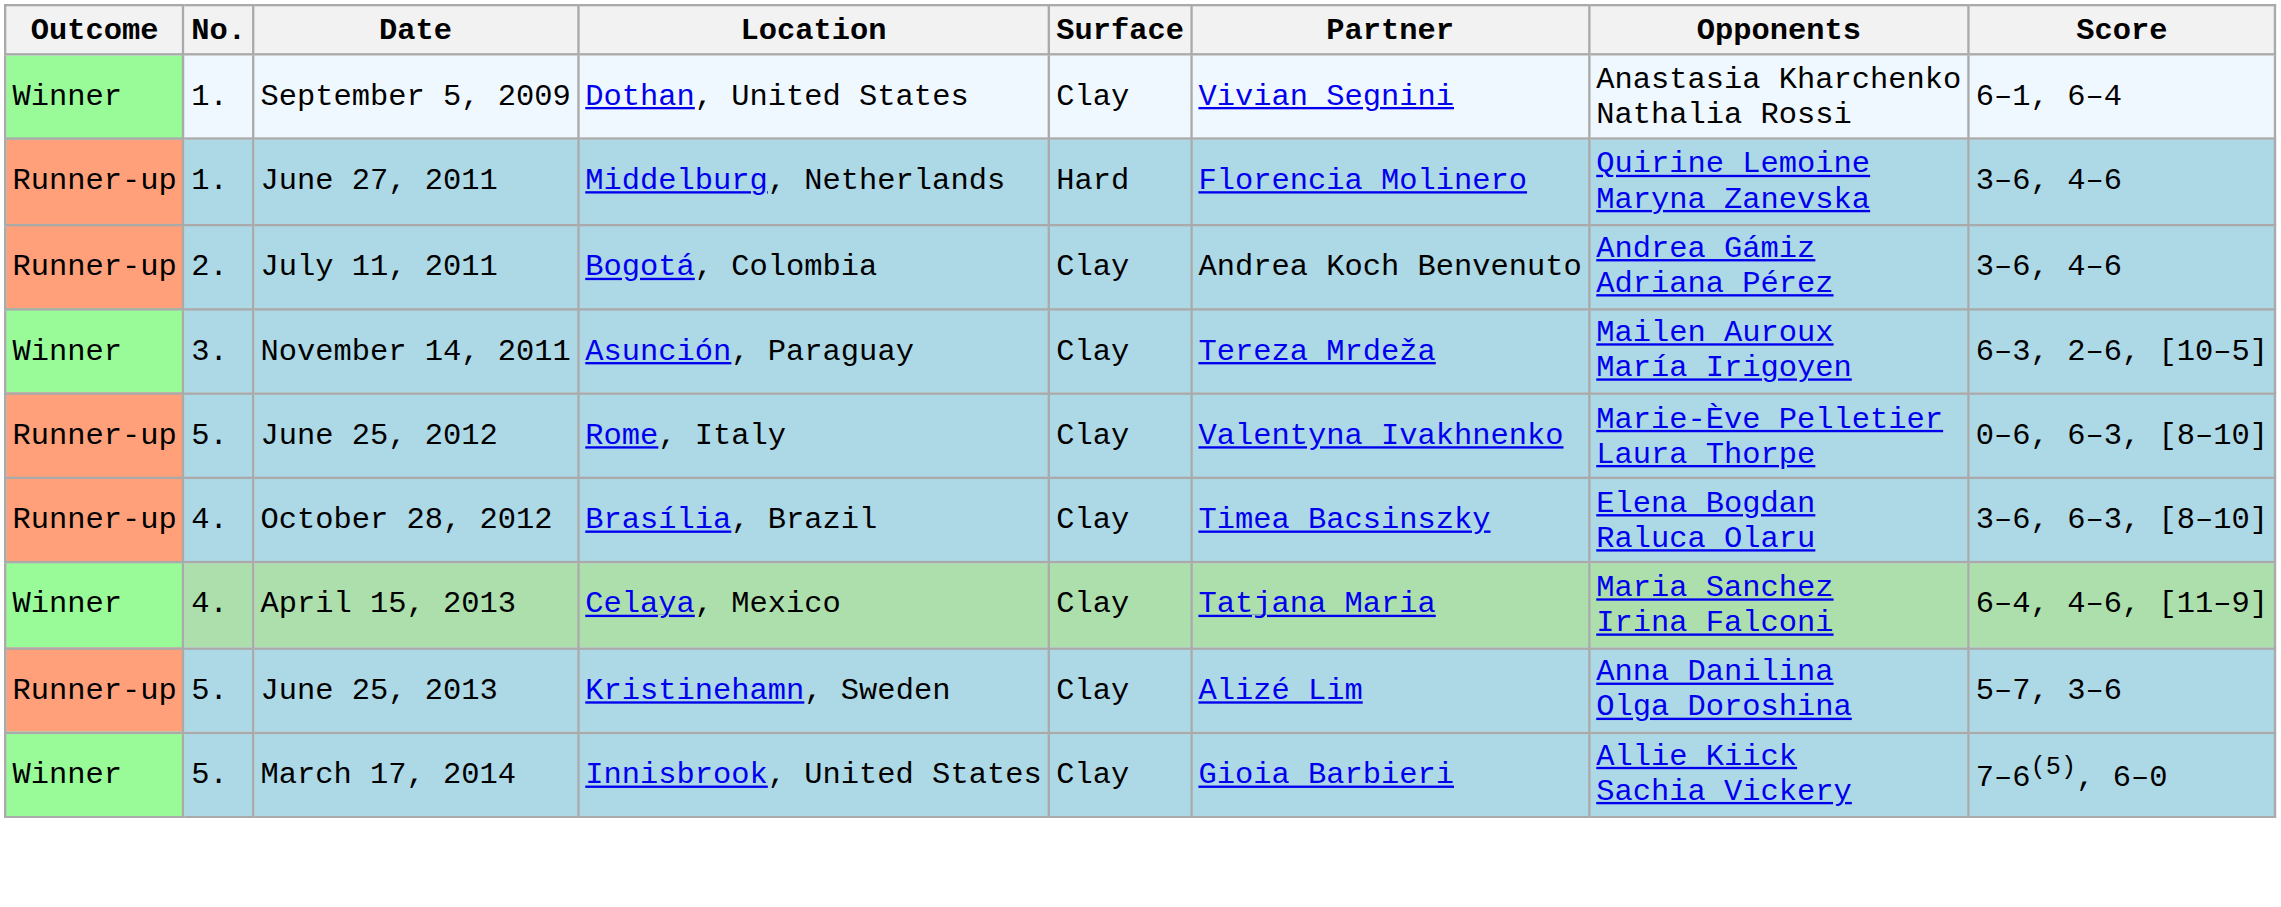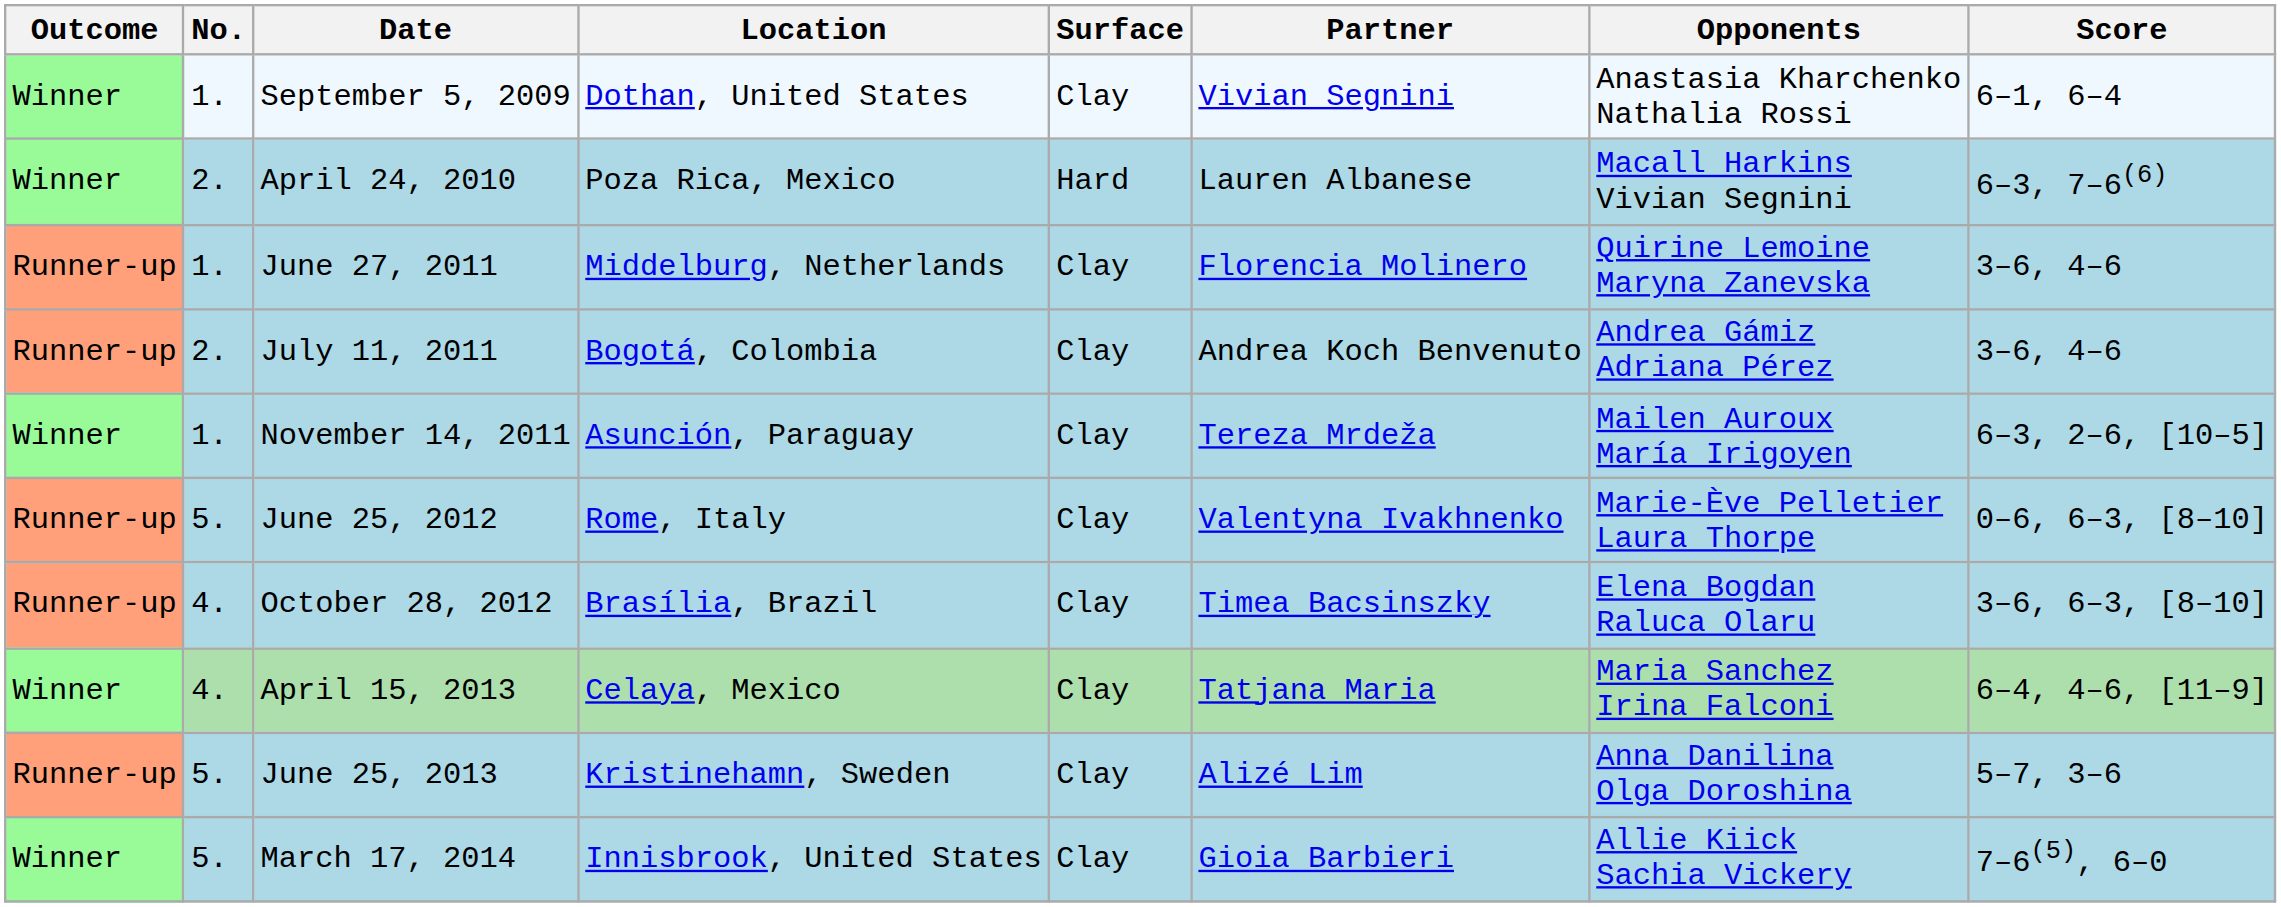 <table class="sortable wikitable">
 <tr>
 <th>Outcome</th>
 <th>No.</th>
 <th>Date</th>
 <th>Location</th>
 <th>Surface</th>
 <th>Partner</th>
 <th>Opponents</th>
 <th class="unsortable">Score</th>
 </tr>
 <tr bgcolor="#f0f8ff">
 <td bgcolor="98FB98">Winner</td>
 <td>1.</td>
 <td>September 5, 2009</td>
 <td><a href='#'>Dothan</a>, United States</td>
 <td>Clay</td>
 <td> <a href='#'>Vivian Segnini</a></td>
 <td> Anastasia Kharchenko <br>  Nathalia Rossi</td>
 <td>6–1, 6–4</td>
 </tr>
 <tr bgcolor="lightblue">
+<td bgcolor="98FB98">Winner</td>
+<td>2.</td>
+<td>April 24, 2010</td>
+<td>Poza Rica, Mexico</td>
+<td>Hard</td>
+<td> Lauren Albanese</td>
+<td> <a href='#'>Macall Harkins</a> <br>  Vivian Segnini</td>
+<td>6–3, 7–6<sup>(6)</sup></td>
+</tr>
+<tr bgcolor="lightblue">
 <td bgcolor="FFA07A">Runner-up</td>
 <td>1.</td>
 <td>June 27, 2011</td>
 <td><a href='#'>Middelburg</a>, Netherlands</td>
-<td>Hard</td>
+<td>Clay</td>
 <td> <a href='#'>Florencia Molinero</a></td>
 <td> <a href='#'>Quirine Lemoine</a> <br>  <a href='#'>Maryna Zanevska</a></td>
 <td>3–6, 4–6</td>
 </tr>
 <tr bgcolor="lightblue">
 <td bgcolor="FFA07A">Runner-up</td>
 <td>2.</td>
 <td>July 11, 2011</td>
 <td><a href='#'>Bogotá</a>, Colombia</td>
 <td>Clay</td>
 <td> Andrea Koch Benvenuto</td>
 <td> <a href='#'>Andrea Gámiz</a> <br>  <a href='#'>Adriana Pérez</a></td>
 <td>3–6, 4–6</td>
 </tr>
 <tr bgcolor="lightblue">
 <td bgcolor="98FB98">Winner</td>
-<td>3.</td>
+<td>1.</td>
 <td>November 14, 2011</td>
 <td><a href='#'>Asunción</a>, Paraguay</td>
 <td>Clay</td>
 <td> <a href='#'>Tereza Mrdeža</a></td>
 <td> <a href='#'>Mailen Auroux</a> <br>  <a href='#'>María Irigoyen</a></td>
 <td>6–3, 2–6, [10–5]</td>
 </tr>
 <tr bgcolor="lightblue">
 <td bgcolor="FFA07A">Runner-up</td>
 <td>5.</td>
 <td>June 25, 2012</td>
 <td><a href='#'>Rome</a>, Italy</td>
 <td>Clay</td>
 <td> <a href='#'>Valentyna Ivakhnenko</a></td>
 <td> <a href='#'>Marie-Ève Pelletier</a> <br>  <a href='#'>Laura Thorpe</a></td>
 <td>0–6, 6–3, [8–10]</td>
 </tr>
 <tr bgcolor="lightblue">
 <td bgcolor="FFA07A">Runner-up</td>
 <td>4.</td>
 <td>October 28, 2012</td>
 <td><a href='#'>Brasília</a>, Brazil</td>
 <td>Clay</td>
 <td> <a href='#'>Timea Bacsinszky</a></td>
 <td> <a href='#'>Elena Bogdan</a> <br>  <a href='#'>Raluca Olaru</a></td>
 <td>3–6, 6–3, [8–10]</td>
 </tr>
 <tr style="background:#addfad;">
 <td bgcolor="98FB98">Winner</td>
 <td>4.</td>
 <td>April 15, 2013</td>
 <td><a href='#'>Celaya</a>, Mexico</td>
 <td>Clay</td>
 <td> <a href='#'>Tatjana Maria</a></td>
 <td> <a href='#'>Maria Sanchez</a> <br>  <a href='#'>Irina Falconi</a></td>
 <td>6–4, 4–6, [11–9]</td>
 </tr>
 <tr style="background:lightblue;">
 <td bgcolor="FFA07A">Runner-up</td>
 <td>5.</td>
 <td>June 25, 2013</td>
 <td><a href='#'>Kristinehamn</a>, Sweden</td>
 <td>Clay</td>
 <td> <a href='#'>Alizé Lim</a></td>
 <td> <a href='#'>Anna Danilina</a> <br>  <a href='#'>Olga Doroshina</a></td>
 <td>5–7, 3–6</td>
 </tr>
 <tr style="background:lightblue;">
 <td bgcolor="98FB98">Winner</td>
 <td>5.</td>
 <td>March 17, 2014</td>
 <td><a href='#'>Innisbrook</a>, United States</td>
 <td>Clay</td>
 <td> <a href='#'>Gioia Barbieri</a></td>
 <td> <a href='#'>Allie Kiick</a> <br>  <a href='#'>Sachia Vickery</a></td>
 <td>7–6<sup>(5)</sup>, 6–0</td>
 </tr>
 </table>
